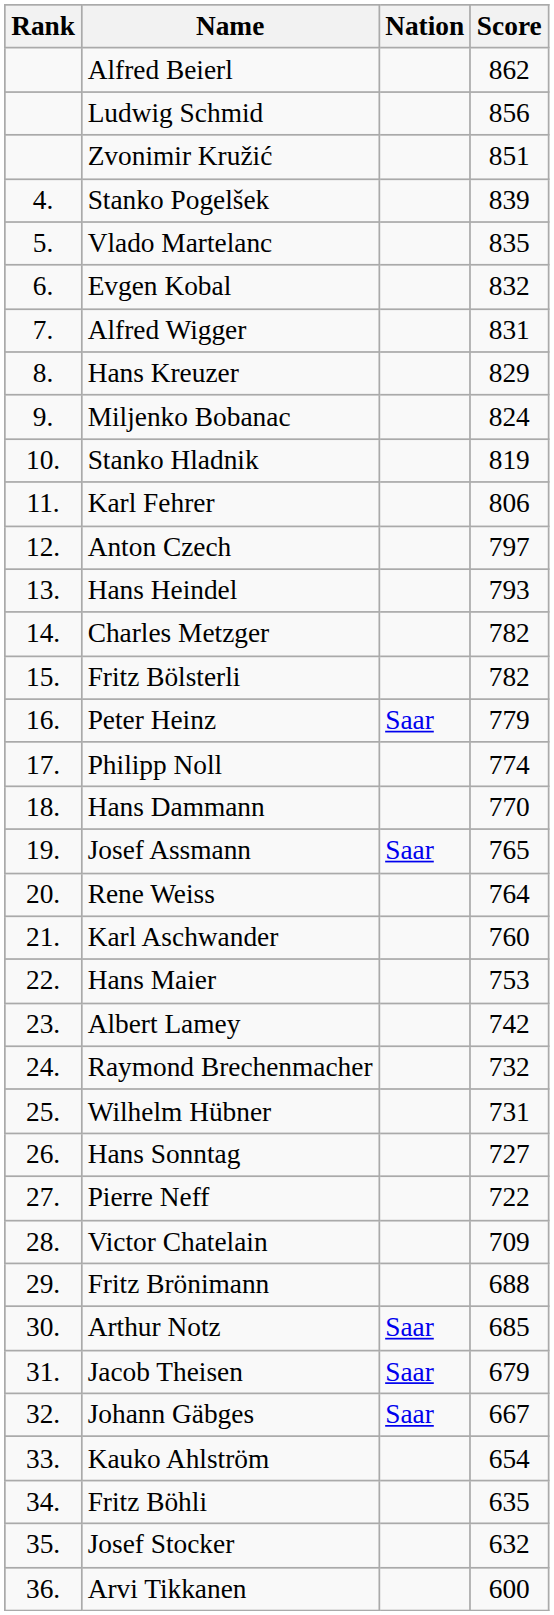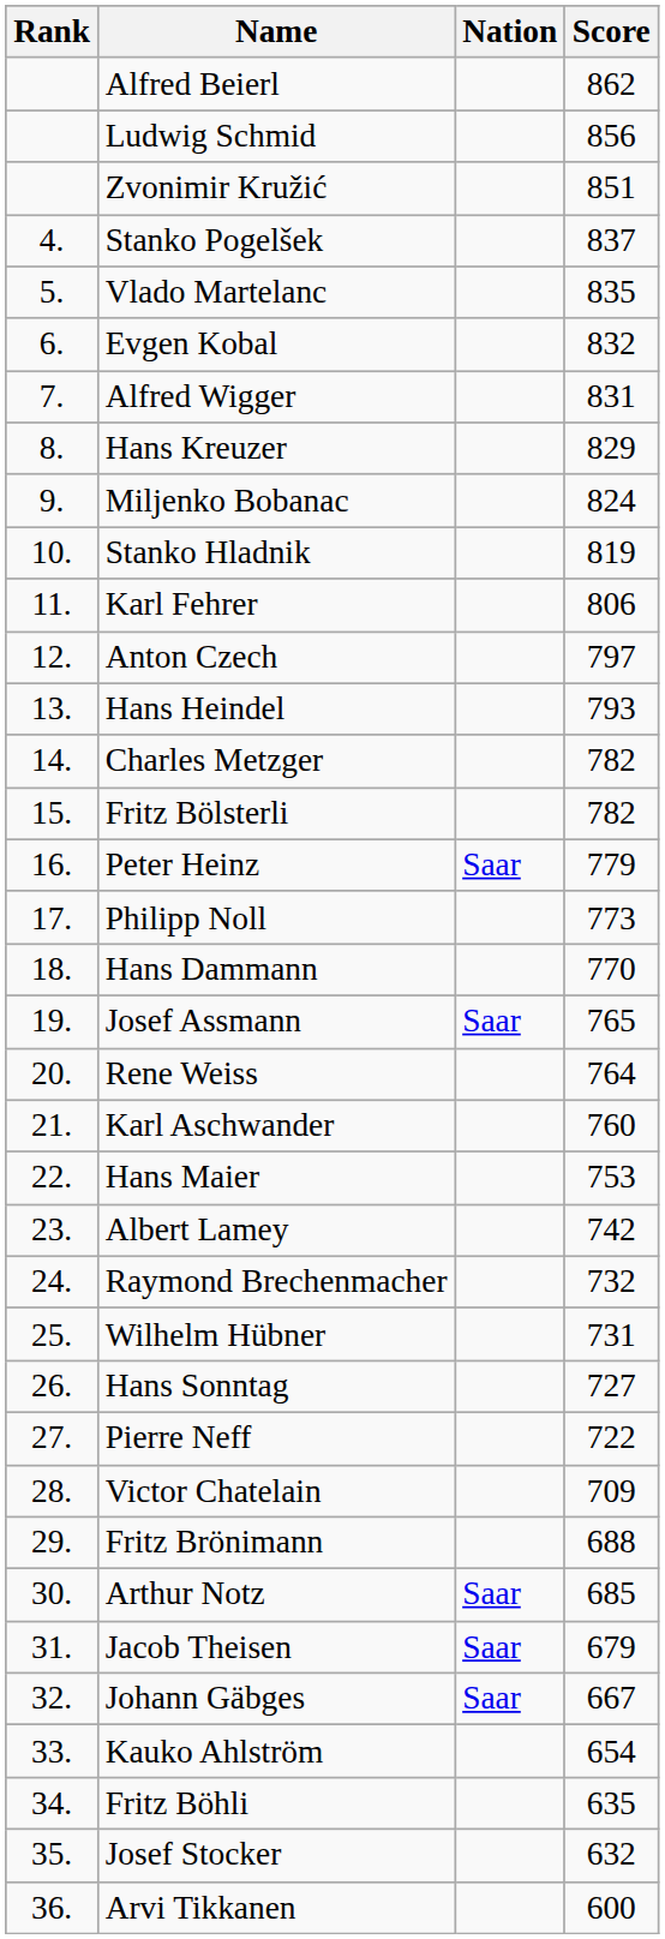 <table class="wikitable sortable" style="text-align:center">
 <tr>
 <th>Rank</th>
 <th>Name</th>
 <th>Nation</th>
 <th>Score</th>
 </tr>
 <tr>
 <td></td>
 <td align="left">Alfred Beierl</td>
 <td align="left"></td>
 <td>862</td>
 </tr>
 <tr>
 <td></td>
 <td align="left">Ludwig Schmid</td>
 <td align="left"></td>
 <td>856</td>
 </tr>
 <tr>
 <td></td>
 <td align="left">Zvonimir Kružić</td>
 <td align="left"></td>
 <td>851</td>
 </tr>
 <tr>
 <td>4.</td>
 <td align="left">Stanko Pogelšek</td>
 <td align="left"></td>
-<td>839</td>
+<td>837</td>
 </tr>
 <tr>
 <td>5.</td>
 <td align="left">Vlado Martelanc</td>
 <td align="left"></td>
 <td>835</td>
 </tr>
 <tr>
 <td>6.</td>
 <td align="left">Evgen Kobal</td>
 <td align="left"></td>
 <td>832</td>
 </tr>
 <tr>
 <td>7.</td>
 <td align="left">Alfred Wigger</td>
 <td align="left"></td>
 <td>831</td>
 </tr>
 <tr>
 <td>8.</td>
 <td align="left">Hans Kreuzer</td>
 <td align="left"></td>
 <td>829</td>
 </tr>
 <tr>
 <td>9.</td>
 <td align="left">Miljenko Bobanac</td>
 <td align="left"></td>
 <td>824</td>
 </tr>
 <tr>
 <td>10.</td>
 <td align="left">Stanko Hladnik</td>
 <td align="left"></td>
 <td>819</td>
 </tr>
 <tr>
 <td>11.</td>
 <td align="left">Karl Fehrer</td>
 <td align="left"></td>
 <td>806</td>
 </tr>
 <tr>
 <td>12.</td>
 <td align="left">Anton Czech</td>
 <td align="left"></td>
 <td>797</td>
 </tr>
 <tr>
 <td>13.</td>
 <td align="left">Hans Heindel</td>
 <td align="left"></td>
 <td>793</td>
 </tr>
 <tr>
 <td>14.</td>
 <td align="left">Charles Metzger</td>
 <td align="left"></td>
 <td>782</td>
 </tr>
 <tr>
 <td>15.</td>
 <td align="left">Fritz Bölsterli</td>
 <td align="left"></td>
 <td>782</td>
 </tr>
 <tr>
 <td>16.</td>
 <td align="left">Peter Heinz</td>
 <td align="left"> <a href='#'>Saar</a></td>
 <td>779</td>
 </tr>
 <tr>
 <td>17.</td>
 <td align="left">Philipp Noll</td>
 <td align="left"></td>
-<td>774</td>
+<td>773</td>
 </tr>
 <tr>
 <td>18.</td>
 <td align="left">Hans Dammann</td>
 <td align="left"></td>
 <td>770</td>
 </tr>
 <tr>
 <td>19.</td>
 <td align="left">Josef Assmann</td>
 <td align="left"> <a href='#'>Saar</a></td>
 <td>765</td>
 </tr>
 <tr>
 <td>20.</td>
 <td align="left">Rene Weiss</td>
 <td align="left"></td>
 <td>764</td>
 </tr>
 <tr>
 <td>21.</td>
 <td align="left">Karl Aschwander</td>
 <td align="left"></td>
 <td>760</td>
 </tr>
 <tr>
 <td>22.</td>
 <td align="left">Hans Maier</td>
 <td align="left"></td>
 <td>753</td>
 </tr>
 <tr>
 <td>23.</td>
 <td align="left">Albert Lamey</td>
 <td align="left"></td>
 <td>742</td>
 </tr>
 <tr>
 <td>24.</td>
 <td align="left">Raymond Brechenmacher</td>
 <td align="left"></td>
 <td>732</td>
 </tr>
 <tr>
 <td>25.</td>
 <td align="left">Wilhelm Hübner</td>
 <td align="left"></td>
 <td>731</td>
 </tr>
 <tr>
 <td>26.</td>
 <td align="left">Hans Sonntag</td>
 <td align="left"></td>
 <td>727</td>
 </tr>
 <tr>
 <td>27.</td>
 <td align="left">Pierre Neff</td>
 <td align="left"></td>
 <td>722</td>
 </tr>
 <tr>
 <td>28.</td>
 <td align="left">Victor Chatelain</td>
 <td align="left"></td>
 <td>709</td>
 </tr>
 <tr>
 <td>29.</td>
 <td align="left">Fritz Brönimann</td>
 <td align="left"></td>
 <td>688</td>
 </tr>
 <tr>
 <td>30.</td>
 <td align="left">Arthur Notz</td>
 <td align="left"> <a href='#'>Saar</a></td>
 <td>685</td>
 </tr>
 <tr>
 <td>31.</td>
 <td align="left">Jacob Theisen</td>
 <td align="left"> <a href='#'>Saar</a></td>
 <td>679</td>
 </tr>
 <tr>
 <td>32.</td>
 <td align="left">Johann Gäbges</td>
 <td align="left"> <a href='#'>Saar</a></td>
 <td>667</td>
 </tr>
 <tr>
 <td>33.</td>
 <td align="left">Kauko Ahlström</td>
 <td align="left"></td>
 <td>654</td>
 </tr>
 <tr>
 <td>34.</td>
 <td align="left">Fritz Böhli</td>
 <td align="left"></td>
 <td>635</td>
 </tr>
 <tr>
 <td>35.</td>
 <td align="left">Josef Stocker</td>
 <td align="left"></td>
 <td>632</td>
 </tr>
 <tr>
 <td>36.</td>
 <td align="left">Arvi Tikkanen</td>
 <td align="left"></td>
 <td>600</td>
 </tr>
 </table>
